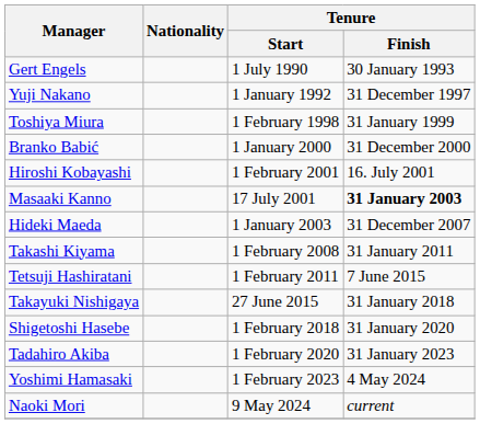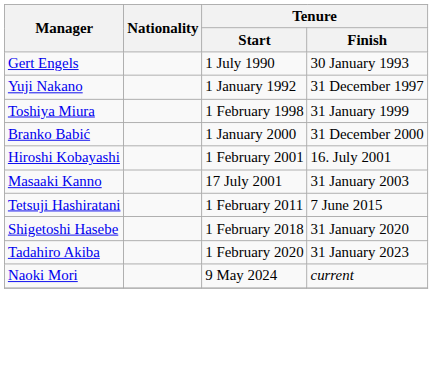 <table class="wikitable">
 <tr>
 <th rowspan="2">Manager</th>
 <th rowspan="2">Nationality</th>
 <th colspan="2">Tenure  </th>
 </tr>
 <tr>
 <th>Start</th>
 <th>Finish </th>
 </tr>
 <tr>
 <td><a href='#'>Gert Engels</a></td>
 <td></td>
 <td>1 July 1990</td>
 <td>30 January 1993<br></td>
 </tr>
 <tr>
 <td><a href='#'>Yuji Nakano</a></td>
 <td></td>
 <td>1 January 1992</td>
 <td>31 December 1997<br></td>
 </tr>
 <tr>
 <td><a href='#'>Toshiya Miura</a></td>
 <td></td>
 <td>1 February 1998</td>
 <td>31 January 1999<br></td>
 </tr>
 <tr>
 <td><a href='#'>Branko Babić</a></td>
 <td></td>
 <td>1 January 2000</td>
 <td>31 December 2000<br></td>
 </tr>
 <tr>
 <td><a href='#'>Hiroshi Kobayashi</a></td>
 <td></td>
 <td>1 February 2001</td>
 <td>16. July 2001<br></td>
 </tr>
 <tr>
 <td><a href='#'>Masaaki Kanno</a></td>
 <td></td>
 <td>17 July 2001</td>
-<td><strong>31 January 2003<br></strong></td>
-</tr>
-<tr>
-<td><a href='#'>Hideki Maeda</a></td>
-<td></td>
-<td>1 January 2003</td>
-<td>31 December 2007<br></td>
-</tr>
-<tr>
-<td><a href='#'>Takashi Kiyama</a></td>
-<td></td>
-<td>1 February 2008</td>
-<td>31 January 2011<br></td>
+<td>31 January 2003<br></td>
 </tr>
 <tr>
 <td><a href='#'>Tetsuji Hashiratani</a></td>
 <td></td>
 <td>1 February 2011</td>
 <td>7 June 2015<br></td>
-</tr>
-<tr>
-<td><a href='#'>Takayuki Nishigaya</a></td>
-<td></td>
-<td>27 June 2015</td>
-<td>31 January 2018<br></td>
 </tr>
 <tr>
 <td><a href='#'>Shigetoshi Hasebe</a></td>
 <td></td>
 <td>1 February 2018</td>
 <td>31 January 2020<br></td>
 </tr>
 <tr>
 <td><a href='#'>Tadahiro Akiba</a></td>
 <td></td>
 <td>1 February 2020</td>
 <td>31 January 2023<br></td>
 </tr>
 <tr>
-<td><a href='#'>Yoshimi Hamasaki</a></td>
-<td></td>
-<td>1 February 2023</td>
-<td>4 May 2024<br></td>
-</tr>
-<tr>
 <td><a href='#'>Naoki Mori</a></td>
 <td></td>
 <td>9 May 2024</td>
 <td><em>current</em><br></td>
 </tr>
 <tr>
 </tr>
 </table>
